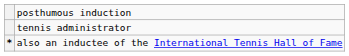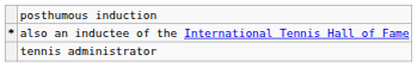 <table class="wikitable">
 <tr>
 <th scope="row"></th>
 <td>posthumous induction</td>
 </tr>
 <tr>
+<th scope="row">*</th>
+<td>also an inductee of the <a href='#'>International Tennis Hall of Fame</a></td>
+</tr>
+<tr>
 <th scope="row"></th>
 <td>tennis administrator</td>
 </tr>
-<tr>
-<th scope="row">*</th>
-<td>also an inductee of the <a href='#'>International Tennis Hall of Fame</a></td>
-</tr>
 </table>
